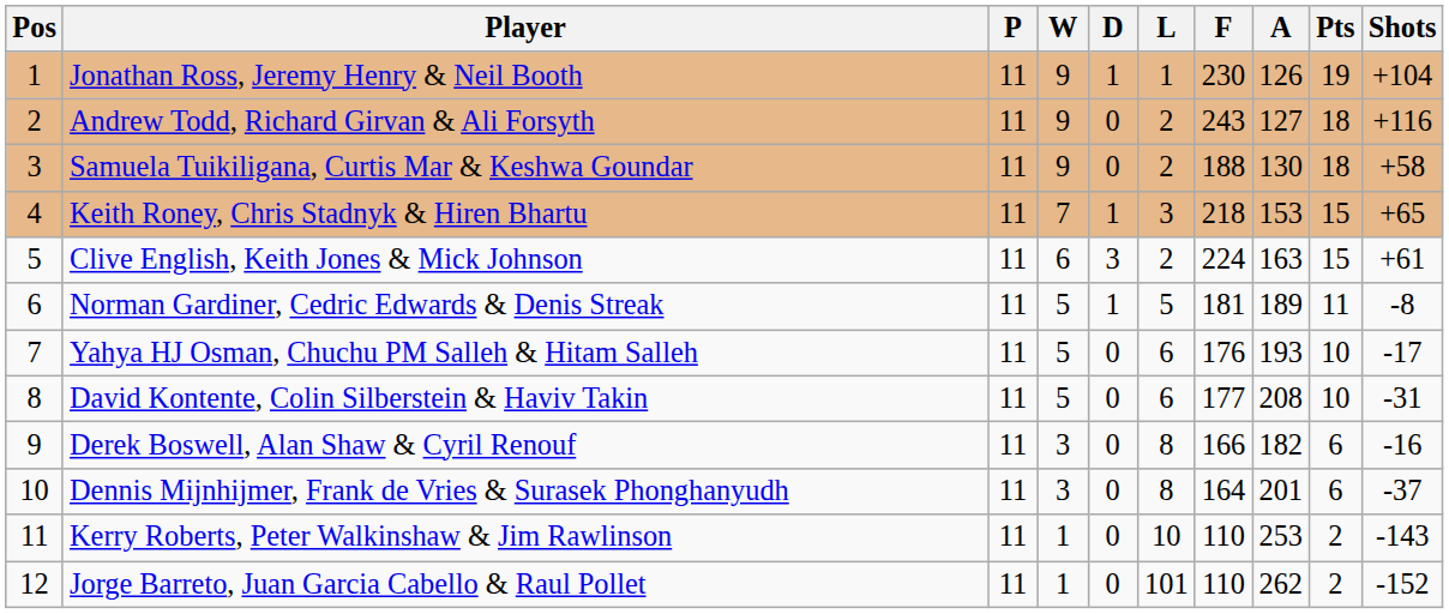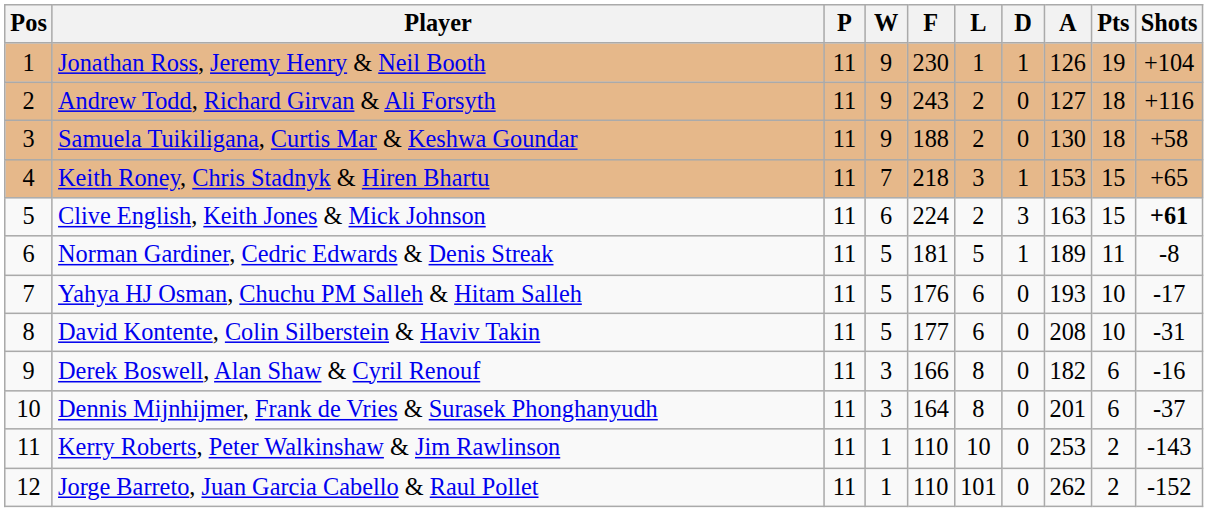 <table class="wikitable" style="font-size: 100%">
 <tr>
 <th width=20>Pos</th>
 <th width=500>Player</th>
 <th width=20>P</th>
 <th width=20>W</th>
+<th width=20>F</th>
+<th width=20>L</th>
 <th width=20>D</th>
-<th width=20>L</th>
-<th width=20>F</th>
 <th width=20>A</th>
 <th width=20>Pts</th>
 <th width=20>Shots</th>
 </tr>
 <tr align=center style="background: #E6B88A;">
 <td>1</td>
 <td align="left"> <a href='#'>Jonathan Ross</a>, <a href='#'>Jeremy Henry</a> & <a href='#'>Neil Booth</a></td>
 <td>11</td>
 <td>9</td>
+<td>230</td>
 <td>1</td>
 <td>1</td>
-<td>230</td>
 <td>126</td>
 <td>19</td>
 <td>+104</td>
 </tr>
 <tr align=center style="background: #E6B88A;">
 <td>2</td>
 <td align="left"> <a href='#'>Andrew Todd</a>, <a href='#'>Richard Girvan</a> & <a href='#'>Ali Forsyth</a></td>
 <td>11</td>
 <td>9</td>
+<td>243</td>
+<td>2</td>
 <td>0</td>
-<td>2</td>
-<td>243</td>
 <td>127</td>
 <td>18</td>
 <td>+116</td>
 </tr>
 <tr align=center style="background: #E6B88A;">
 <td>3</td>
 <td align="left"> <a href='#'>Samuela Tuikiligana</a>, <a href='#'>Curtis Mar</a> & <a href='#'>Keshwa Goundar</a></td>
 <td>11</td>
 <td>9</td>
+<td>188</td>
+<td>2</td>
 <td>0</td>
-<td>2</td>
-<td>188</td>
 <td>130</td>
 <td>18</td>
 <td>+58</td>
 </tr>
 <tr align=center style="background: #E6B88A;">
 <td>4</td>
 <td align="left"> <a href='#'>Keith Roney</a>, <a href='#'>Chris Stadnyk</a> & <a href='#'>Hiren Bhartu</a></td>
 <td>11</td>
 <td>7</td>
+<td>218</td>
+<td>3</td>
 <td>1</td>
-<td>3</td>
-<td>218</td>
 <td>153</td>
 <td>15</td>
 <td>+65</td>
 </tr>
 <tr align=center>
 <td>5</td>
 <td align="left"> <a href='#'>Clive English</a>, <a href='#'>Keith Jones</a> & <a href='#'>Mick Johnson</a></td>
 <td>11</td>
 <td>6</td>
+<td>224</td>
+<td>2</td>
 <td>3</td>
-<td>2</td>
-<td>224</td>
 <td>163</td>
 <td>15</td>
-<td>+61</td>
+<td><strong>+61</strong></td>
 </tr>
 <tr align=center>
 <td>6</td>
 <td align="left"> <a href='#'>Norman Gardiner</a>, <a href='#'>Cedric Edwards</a> & <a href='#'>Denis Streak</a></td>
 <td>11</td>
 <td>5</td>
+<td>181</td>
+<td>5</td>
 <td>1</td>
-<td>5</td>
-<td>181</td>
 <td>189</td>
 <td>11</td>
 <td>-8</td>
 </tr>
 <tr align=center>
 <td>7</td>
 <td align="left"> <a href='#'>Yahya HJ Osman</a>, <a href='#'>Chuchu PM Salleh</a> & <a href='#'>Hitam Salleh</a></td>
 <td>11</td>
 <td>5</td>
+<td>176</td>
+<td>6</td>
 <td>0</td>
-<td>6</td>
-<td>176</td>
 <td>193</td>
 <td>10</td>
 <td>-17</td>
 </tr>
 <tr align=center>
 <td>8</td>
 <td align="left"> <a href='#'>David Kontente</a>, <a href='#'>Colin Silberstein</a> & <a href='#'>Haviv Takin</a></td>
 <td>11</td>
 <td>5</td>
+<td>177</td>
+<td>6</td>
 <td>0</td>
-<td>6</td>
-<td>177</td>
 <td>208</td>
 <td>10</td>
 <td>-31</td>
 </tr>
 <tr align=center>
 <td>9</td>
 <td align="left"> <a href='#'>Derek Boswell</a>, <a href='#'>Alan Shaw</a> & <a href='#'>Cyril Renouf</a></td>
 <td>11</td>
 <td>3</td>
+<td>166</td>
+<td>8</td>
 <td>0</td>
-<td>8</td>
-<td>166</td>
 <td>182</td>
 <td>6</td>
 <td>-16</td>
 </tr>
 <tr align=center>
 <td>10</td>
 <td align="left"> <a href='#'>Dennis Mijnhijmer</a>, <a href='#'>Frank de Vries</a> & <a href='#'>Surasek Phonghanyudh</a></td>
 <td>11</td>
 <td>3</td>
+<td>164</td>
+<td>8</td>
 <td>0</td>
-<td>8</td>
-<td>164</td>
 <td>201</td>
 <td>6</td>
 <td>-37</td>
 </tr>
 <tr align=center>
 <td>11</td>
 <td align="left"> <a href='#'>Kerry Roberts</a>, <a href='#'>Peter Walkinshaw</a> & <a href='#'>Jim Rawlinson</a></td>
 <td>11</td>
 <td>1</td>
+<td>110</td>
+<td>10</td>
 <td>0</td>
-<td>10</td>
-<td>110</td>
 <td>253</td>
 <td>2</td>
 <td>-143</td>
 </tr>
 <tr align=center>
 <td>12</td>
 <td align="left"> <a href='#'>Jorge Barreto</a>, <a href='#'>Juan Garcia Cabello</a> & <a href='#'>Raul Pollet</a></td>
 <td>11</td>
 <td>1</td>
+<td>110</td>
+<td>101</td>
 <td>0</td>
-<td>101</td>
-<td>110</td>
 <td>262</td>
 <td>2</td>
 <td>-152</td>
 </tr>
 </table>
